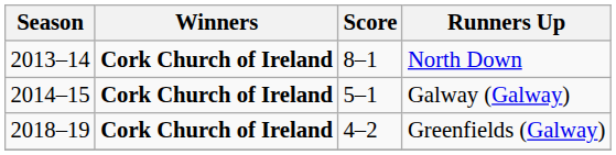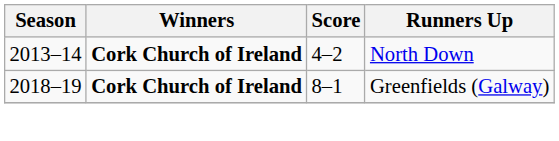 <table class="wikitable collapsible">
 <tr>
 <th>Season</th>
 <th>Winners</th>
 <th>Score</th>
 <th>Runners Up</th>
 </tr>
 <tr>
 <td>2013–14</td>
 <td><strong>Cork Church of Ireland</strong> </td>
-<td>8–1</td>
+<td>4–2</td>
 <td><a href='#'>North Down</a></td>
-</tr>
-<tr>
-<td>2014–15</td>
-<td><strong>Cork Church of Ireland</strong> </td>
-<td>5–1</td>
-<td>Galway (<a href='#'>Galway</a>)</td>
 </tr>
 <tr>
 <td>2018–19</td>
 <td><strong>Cork Church of Ireland</strong> </td>
-<td>4–2</td>
+<td>8–1</td>
 <td>Greenfields (<a href='#'>Galway</a>)</td>
 </tr>
 <tr>
 </tr>
 </table>
